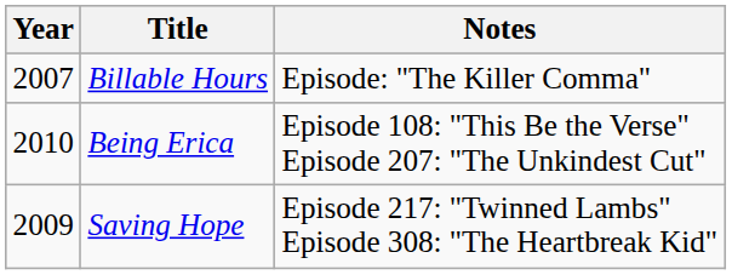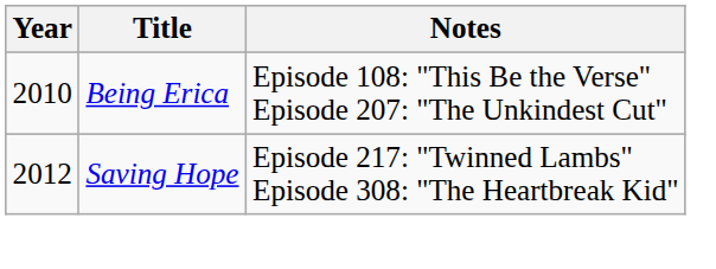 <table class="wikitable sortable">
 <tr>
 <th>Year</th>
 <th>Title</th>
 <th class="unsortable">Notes</th>
 </tr>
 <tr>
-<td>2007</td>
-<td><em><a href='#'>Billable Hours</a></em></td>
-<td>Episode: "The Killer Comma"</td>
-</tr>
-<tr>
 <td>2010</td>
 <td><em><a href='#'>Being Erica</a></em></td>
 <td>Episode 108: "This Be the Verse"<br>Episode 207: "The Unkindest Cut"</td>
 </tr>
 <tr>
-<td>2009</td>
+<td>2012</td>
 <td><em><a href='#'>Saving Hope</a></em></td>
 <td>Episode 217: "Twinned Lambs" <br> Episode 308: "The Heartbreak Kid"</td>
 </tr>
 </table>
